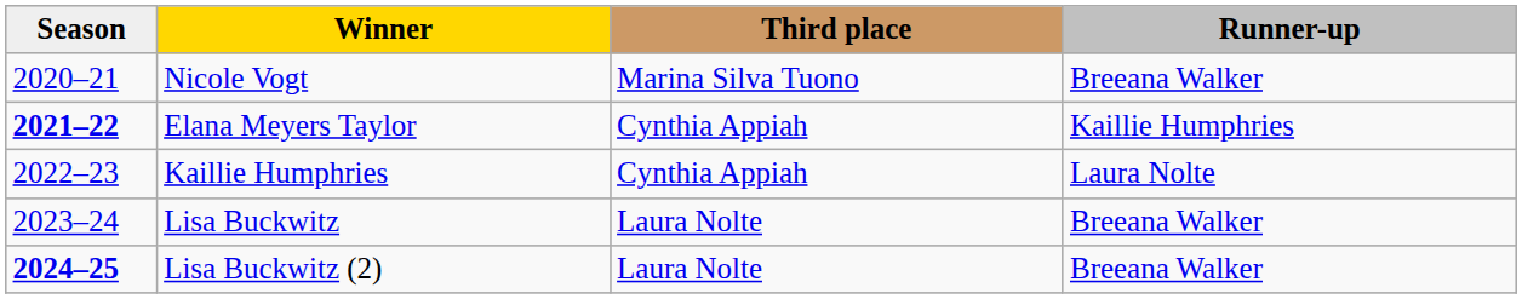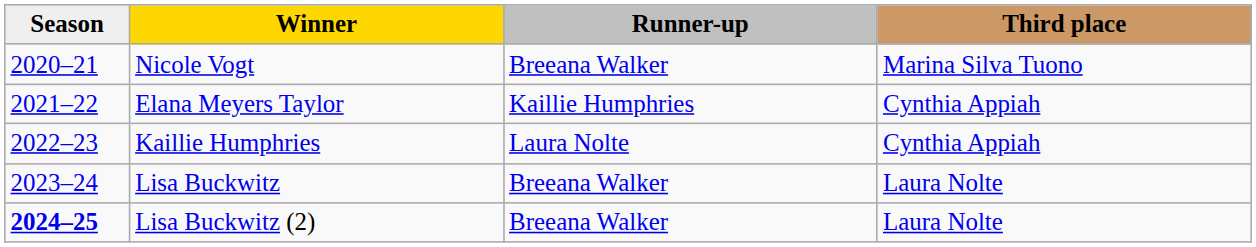 <table class="wikitable sortable" style="width:800px;">
 <tr>
 <th style="width:10%; background:#efefef;">Season</th>
 <th style="width:30%; background:gold">Winner</th>
+<th style="width:30%; background:silver">Runner-up</th>
 <th style="width:30%; background:#CC9966">Third place</th>
-<th style="width:30%; background:silver">Runner-up</th>
 </tr>
 <tr>
 <td><a href='#'>2020–21</a></td>
 <td> <a href='#'>Nicole Vogt</a></td>
+<td> <a href='#'>Breeana Walker</a></td>
 <td> <a href='#'>Marina Silva Tuono</a></td>
-<td> <a href='#'>Breeana Walker</a></td>
 </tr>
 <tr>
-<td><strong><a href='#'>2021–22</a></strong></td>
+<td><a href='#'>2021–22</a></td>
 <td> <a href='#'>Elana Meyers Taylor</a></td>
+<td> <a href='#'>Kaillie Humphries</a></td>
 <td> <a href='#'>Cynthia Appiah</a></td>
-<td> <a href='#'>Kaillie Humphries</a></td>
 </tr>
 <tr>
 <td><a href='#'>2022–23</a></td>
 <td> <a href='#'>Kaillie Humphries</a></td>
+<td> <a href='#'>Laura Nolte</a></td>
 <td> <a href='#'>Cynthia Appiah</a></td>
-<td> <a href='#'>Laura Nolte</a></td>
 </tr>
 <tr>
 <td><a href='#'>2023–24</a></td>
 <td> <a href='#'>Lisa Buckwitz</a></td>
+<td> <a href='#'>Breeana Walker</a></td>
 <td> <a href='#'>Laura Nolte</a></td>
-<td> <a href='#'>Breeana Walker</a></td>
 </tr>
 <tr>
 <td><strong><a href='#'>2024–25</a></strong></td>
 <td> <a href='#'>Lisa Buckwitz</a> (2)</td>
+<td> <a href='#'>Breeana Walker</a></td>
 <td> <a href='#'>Laura Nolte</a></td>
-<td> <a href='#'>Breeana Walker</a></td>
 </tr>
 </table>
